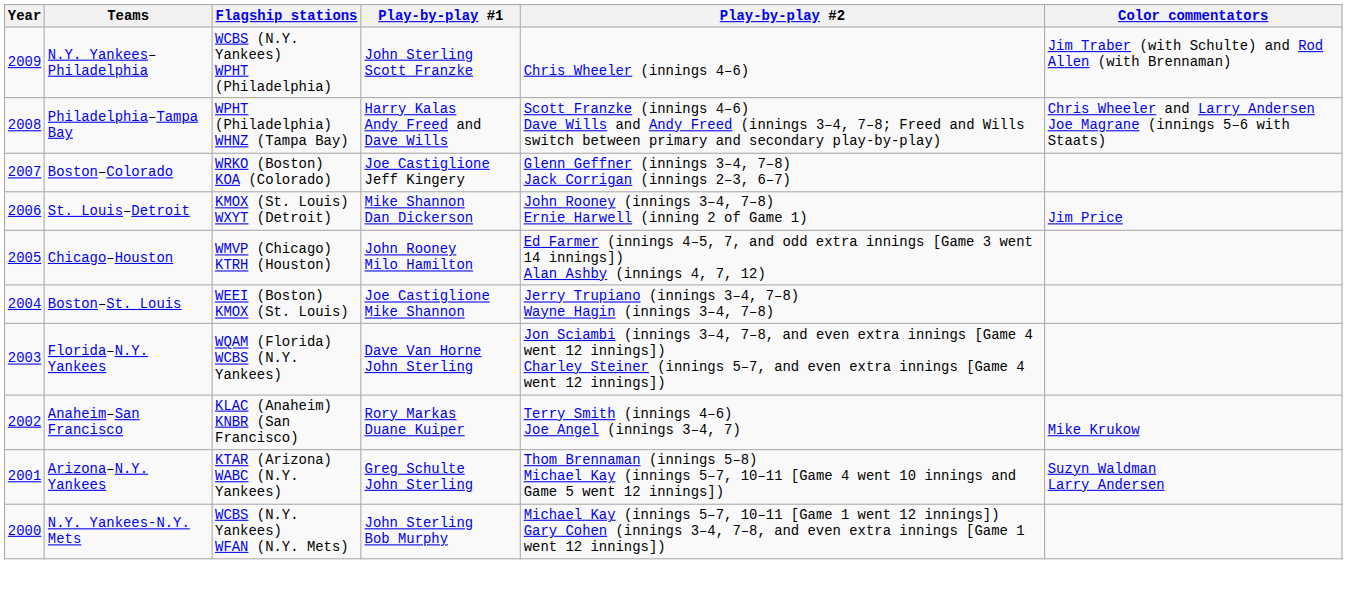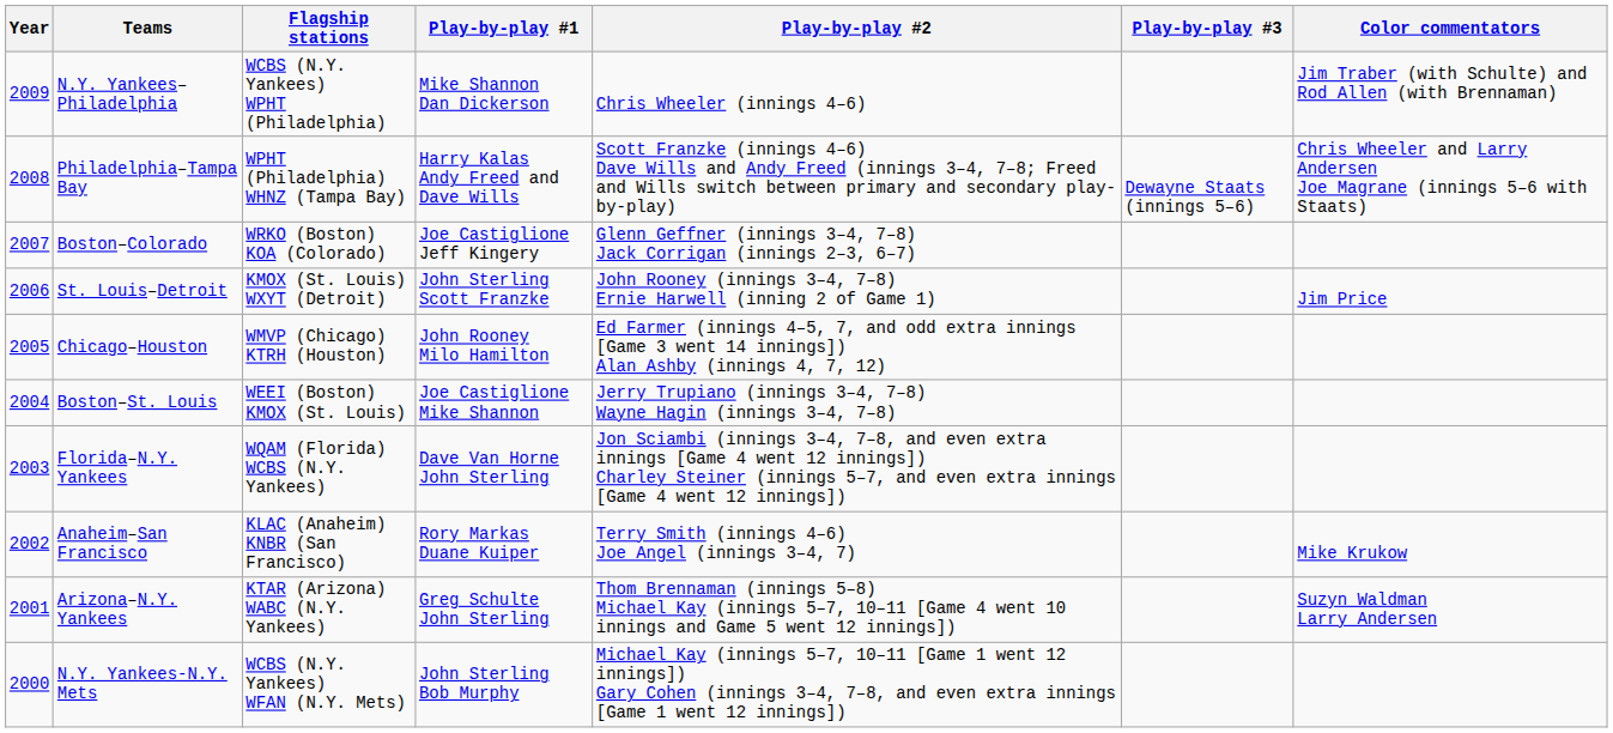 <table class="wikitable">
 <tr>
 <th>Year</th>
 <th>Teams</th>
 <th><a href='#'>Flagship stations</a></th>
 <th><a href='#'>Play-by-play</a> #1</th>
 <th><a href='#'>Play-by-play</a> #2</th>
+<th><a href='#'>Play-by-play</a> #3</th>
 <th><a href='#'>Color commentators</a></th>
 </tr>
 <tr>
 <td><a href='#'>2009</a></td>
 <td><a href='#'>N.Y. Yankees</a>–<a href='#'>Philadelphia</a></td>
 <td><a href='#'>WCBS</a> (N.Y. Yankees)<br><a href='#'>WPHT</a> (Philadelphia)</td>
-<td><a href='#'>John Sterling</a><br><a href='#'>Scott Franzke</a></td>
+<td><a href='#'>Mike Shannon</a><br><a href='#'>Dan Dickerson</a></td>
 <td><br><a href='#'>Chris Wheeler</a> (innings 4–6)</td>
+<td></td>
 <td><a href='#'>Jim Traber</a> (with Schulte) and <a href='#'>Rod Allen</a> (with Brennaman) <br><br></td>
 </tr>
 <tr>
 <td><a href='#'>2008</a></td>
 <td><a href='#'>Philadelphia</a>–<a href='#'>Tampa Bay</a></td>
 <td><a href='#'>WPHT</a> (Philadelphia)<br><a href='#'>WHNZ</a> (Tampa Bay)</td>
 <td><a href='#'>Harry Kalas</a><br><a href='#'>Andy Freed</a> and <a href='#'>Dave Wills</a></td>
 <td><a href='#'>Scott Franzke</a> (innings 4–6)<br><a href='#'>Dave Wills</a> and <a href='#'>Andy Freed</a> (innings 3–4, 7–8; Freed and Wills switch between primary and secondary play-by-play)</td>
+<td><br><br><a href='#'>Dewayne Staats</a> (innings 5–6)</td>
 <td><a href='#'>Chris Wheeler</a> and <a href='#'>Larry Andersen</a><br><a href='#'>Joe Magrane</a> (innings 5–6 with Staats)</td>
 </tr>
 <tr>
 <td><a href='#'>2007</a></td>
 <td><a href='#'>Boston</a>–<a href='#'>Colorado</a></td>
 <td><a href='#'>WRKO</a> (Boston)<br><a href='#'>KOA</a> (Colorado)</td>
 <td><a href='#'>Joe Castiglione</a><br>Jeff Kingery</td>
 <td><a href='#'>Glenn Geffner</a> (innings 3–4, 7–8)<br><a href='#'>Jack Corrigan</a> (innings 2–3, 6–7)</td>
 <td></td>
+<td></td>
 </tr>
 <tr>
 <td><a href='#'>2006</a></td>
 <td><a href='#'>St. Louis</a>–<a href='#'>Detroit</a></td>
 <td><a href='#'>KMOX</a> (St. Louis)<br><a href='#'>WXYT</a> (Detroit)</td>
-<td><a href='#'>Mike Shannon</a><br><a href='#'>Dan Dickerson</a></td>
+<td><a href='#'>John Sterling</a><br><a href='#'>Scott Franzke</a></td>
 <td><a href='#'>John Rooney</a> (innings 3–4, 7–8)<br><a href='#'>Ernie Harwell</a> (inning 2 of Game 1)</td>
+<td></td>
 <td><br><a href='#'>Jim Price</a></td>
 </tr>
 <tr>
 <td><a href='#'>2005</a></td>
 <td><a href='#'>Chicago</a>–<a href='#'>Houston</a></td>
 <td><a href='#'>WMVP</a> (Chicago)<br><a href='#'>KTRH</a> (Houston)</td>
 <td><a href='#'>John Rooney</a><br><a href='#'>Milo Hamilton</a></td>
 <td><a href='#'>Ed Farmer</a> (innings 4–5, 7, and odd extra innings [Game 3 went 14 innings])<br><a href='#'>Alan Ashby</a> (innings 4, 7, 12)</td>
 <td></td>
+<td></td>
 </tr>
 <tr>
 <td><a href='#'>2004</a></td>
 <td><a href='#'>Boston</a>–<a href='#'>St. Louis</a></td>
 <td><a href='#'>WEEI</a> (Boston)<br><a href='#'>KMOX</a> (St. Louis)</td>
 <td><a href='#'>Joe Castiglione</a><br><a href='#'>Mike Shannon</a></td>
 <td><a href='#'>Jerry Trupiano</a> (innings 3–4, 7–8)<br><a href='#'>Wayne Hagin</a> (innings 3–4, 7–8)</td>
+<td></td>
 <td></td>
 </tr>
 <tr>
 <td><a href='#'>2003</a></td>
 <td><a href='#'>Florida</a>–<a href='#'>N.Y. Yankees</a></td>
 <td><a href='#'>WQAM</a> (Florida)<br><a href='#'>WCBS</a> (N.Y. Yankees)</td>
 <td><a href='#'>Dave Van Horne</a><br><a href='#'>John Sterling</a></td>
 <td><a href='#'>Jon Sciambi</a> (innings 3–4, 7–8, and even extra innings [Game 4 went 12 innings])<br><a href='#'>Charley Steiner</a> (innings 5–7, and even extra innings [Game 4 went 12 innings])</td>
 <td></td>
+<td></td>
 </tr>
 <tr>
 <td><a href='#'>2002</a></td>
 <td><a href='#'>Anaheim</a>–<a href='#'>San Francisco</a></td>
 <td><a href='#'>KLAC</a> (Anaheim)<br><a href='#'>KNBR</a> (San Francisco)</td>
 <td><a href='#'>Rory Markas</a><br><a href='#'>Duane Kuiper</a></td>
 <td><a href='#'>Terry Smith</a> (innings 4–6)<br><a href='#'>Joe Angel</a> (innings 3–4, 7)</td>
+<td></td>
 <td><br><a href='#'>Mike Krukow</a></td>
 </tr>
 <tr>
 <td><a href='#'>2001</a></td>
 <td><a href='#'>Arizona</a>–<a href='#'>N.Y. Yankees</a></td>
 <td><a href='#'>KTAR</a> (Arizona)<br><a href='#'>WABC</a> (N.Y. Yankees)</td>
 <td><a href='#'>Greg Schulte</a><br><a href='#'>John Sterling</a></td>
 <td><a href='#'>Thom Brennaman</a> (innings 5–8)<br><a href='#'>Michael Kay</a> (innings 5–7, 10–11 [Game 4 went 10 innings and Game 5 went 12 innings])</td>
+<td></td>
 <td><a href='#'>Suzyn Waldman</a><br><a href='#'>Larry Andersen</a></td>
 </tr>
 <tr>
 <td><a href='#'>2000</a></td>
 <td><a href='#'>N.Y. Yankees-N.Y. Mets</a></td>
 <td><a href='#'>WCBS</a> (N.Y. Yankees)<br><a href='#'>WFAN</a> (N.Y. Mets)</td>
 <td><a href='#'>John Sterling</a><br><a href='#'>Bob Murphy</a></td>
 <td><a href='#'>Michael Kay</a> (innings 5–7, 10–11 [Game 1 went 12 innings])<br><a href='#'>Gary Cohen</a> (innings 3–4, 7–8, and even extra innings [Game 1 went 12 innings])</td>
 <td></td>
+<td></td>
 </tr>
 </table>
